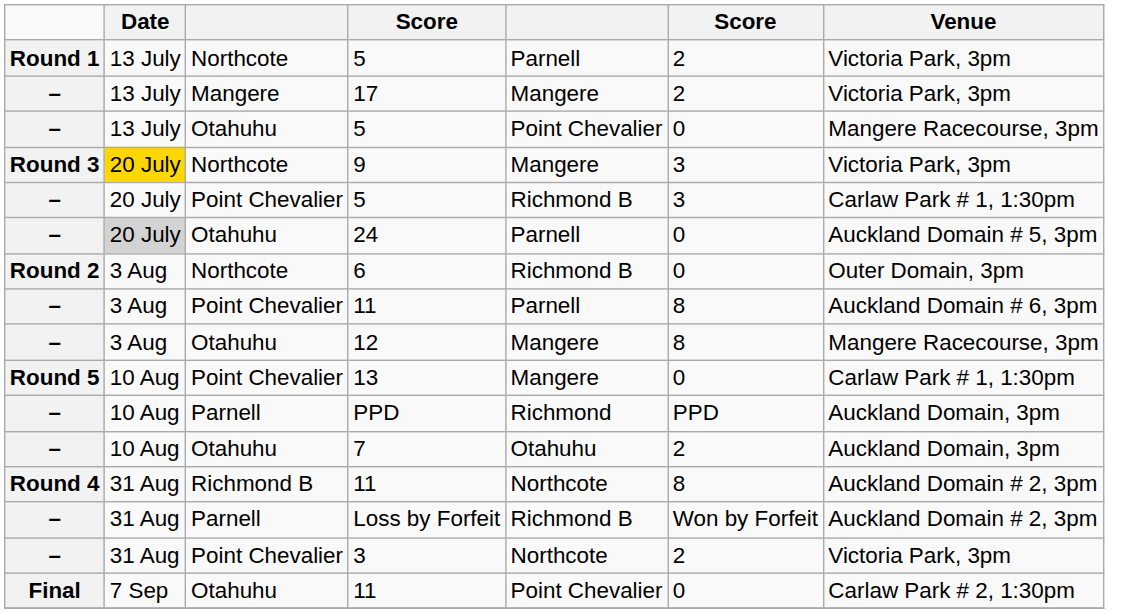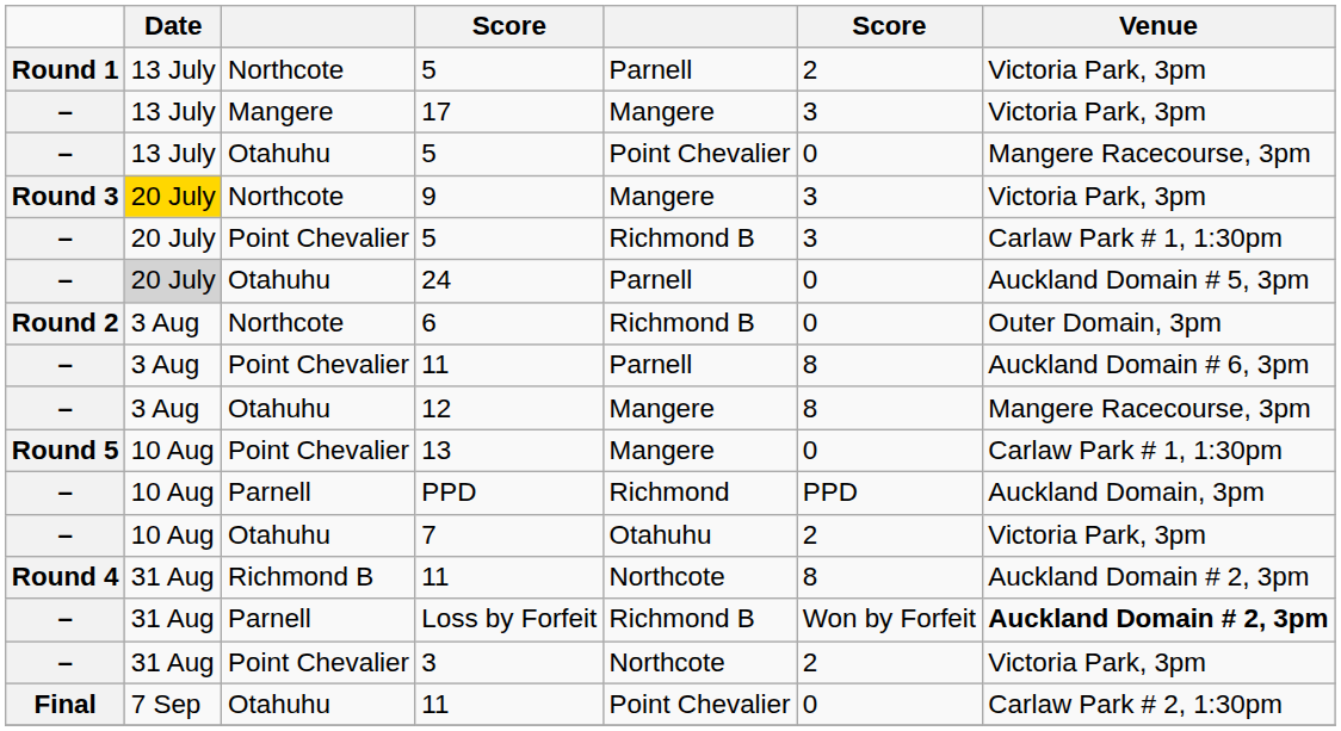 <table class="wikitable mw-collapsible">
 <tr>
 <td></td>
 <th scope="col">Date</th>
 <th scope="col"></th>
 <th scope="col">Score</th>
 <th scope="col"></th>
 <th scope="col">Score</th>
 <th scope="col">Venue</th>
 </tr>
 <tr>
 <th scope="row">Round 1</th>
 <td>13 July</td>
 <td>Northcote</td>
 <td>5</td>
 <td>Parnell</td>
 <td>2</td>
 <td>Victoria Park, 3pm</td>
 </tr>
 <tr>
 <th scope="row">–</th>
 <td>13 July</td>
 <td>Mangere</td>
 <td>17</td>
 <td>Mangere</td>
-<td>2</td>
+<td>3</td>
 <td>Victoria Park, 3pm</td>
 </tr>
 <tr>
 <th scope="row">–</th>
 <td>13 July</td>
 <td>Otahuhu</td>
 <td>5</td>
 <td>Point Chevalier</td>
 <td>0</td>
 <td>Mangere Racecourse, 3pm</td>
 </tr>
 <tr>
 <th scope="row">Round 3</th>
 <td style="background: gold;">20 July</td>
 <td>Northcote</td>
 <td>9</td>
 <td>Mangere</td>
 <td>3</td>
 <td>Victoria Park, 3pm</td>
 </tr>
 <tr>
 <th scope="row">–</th>
 <td>20 July</td>
 <td>Point Chevalier</td>
 <td>5</td>
 <td>Richmond B</td>
 <td>3</td>
 <td>Carlaw Park # 1, 1:30pm</td>
 </tr>
 <tr>
 <th scope="row">–</th>
 <td style="background: lightgrey;">20 July</td>
 <td>Otahuhu</td>
 <td>24</td>
 <td>Parnell</td>
 <td>0</td>
 <td>Auckland Domain # 5, 3pm</td>
 </tr>
 <tr>
 <th scope="row">Round 2</th>
 <td>3 Aug</td>
 <td>Northcote</td>
 <td>6</td>
 <td>Richmond B</td>
 <td>0</td>
 <td>Outer Domain, 3pm</td>
 </tr>
 <tr>
 <th scope="row">–</th>
 <td>3 Aug</td>
 <td>Point Chevalier</td>
 <td>11</td>
 <td>Parnell</td>
 <td>8</td>
 <td>Auckland Domain # 6, 3pm</td>
 </tr>
 <tr>
 <th scope="row">–</th>
 <td>3 Aug</td>
 <td>Otahuhu</td>
 <td>12</td>
 <td>Mangere</td>
 <td>8</td>
 <td>Mangere Racecourse, 3pm</td>
 </tr>
 <tr>
 <th scope="row">Round 5</th>
 <td>10 Aug</td>
 <td>Point Chevalier</td>
 <td>13</td>
 <td>Mangere</td>
 <td>0</td>
 <td>Carlaw Park # 1, 1:30pm</td>
 </tr>
 <tr>
 <th scope="row">–</th>
 <td>10 Aug</td>
 <td>Parnell</td>
 <td>PPD</td>
 <td>Richmond</td>
 <td>PPD</td>
 <td>Auckland Domain, 3pm</td>
 </tr>
 <tr>
 <th scope="row">–</th>
 <td>10 Aug</td>
 <td>Otahuhu</td>
 <td>7</td>
 <td>Otahuhu</td>
 <td>2</td>
-<td>Auckland Domain, 3pm</td>
+<td>Victoria Park, 3pm</td>
 </tr>
 <tr>
 <th scope="row">Round 4</th>
 <td>31 Aug</td>
 <td>Richmond B</td>
 <td>11</td>
 <td>Northcote</td>
 <td>8</td>
 <td>Auckland Domain # 2, 3pm</td>
 </tr>
 <tr>
 <th scope="row">–</th>
 <td>31 Aug</td>
 <td>Parnell</td>
 <td>Loss by Forfeit</td>
 <td>Richmond B</td>
 <td>Won by Forfeit</td>
-<td>Auckland Domain # 2, 3pm</td>
+<td><strong>Auckland Domain # 2, 3pm</strong></td>
 </tr>
 <tr>
 <th scope="row">–</th>
 <td>31 Aug</td>
 <td>Point Chevalier</td>
 <td>3</td>
 <td>Northcote</td>
 <td>2</td>
 <td>Victoria Park, 3pm</td>
 </tr>
 <tr>
 <th scope="row">Final</th>
 <td>7 Sep</td>
 <td>Otahuhu</td>
 <td>11</td>
 <td>Point Chevalier</td>
 <td>0</td>
 <td>Carlaw Park # 2, 1:30pm</td>
 </tr>
 <tr>
 </tr>
 </table>
